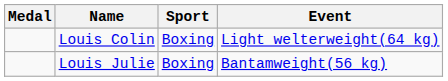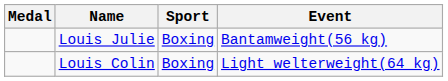 <table class="wikitable">
 <tr>
 <th>Medal</th>
 <th>Name</th>
 <th>Sport</th>
 <th>Event</th>
 </tr>
 <tr>
 <td></td>
+<td><a href='#'>Louis Julie</a></td>
+<td><a href='#'>Boxing</a></td>
+<td><a href='#'>Bantamweight(56 kg)</a></td>
+</tr>
+<tr>
+<td></td>
 <td><a href='#'>Louis Colin</a></td>
 <td><a href='#'>Boxing</a></td>
 <td><a href='#'>Light welterweight(64 kg)</a></td>
 </tr>
-<tr>
-<td></td>
-<td><a href='#'>Louis Julie</a></td>
-<td><a href='#'>Boxing</a></td>
-<td><a href='#'>Bantamweight(56 kg)</a></td>
-</tr>
 </table>
